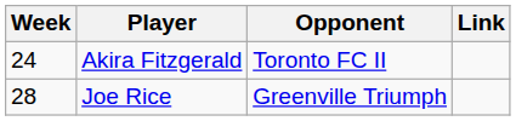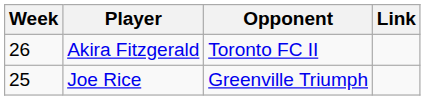 <table class=wikitable>
 <tr>
 <th>Week</th>
 <th>Player</th>
 <th>Opponent</th>
 <th>Link</th>
 </tr>
 <tr>
-<td>24</td>
+<td>26</td>
 <td> <a href='#'>Akira Fitzgerald</a></td>
 <td><a href='#'>Toronto FC II</a></td>
 <td></td>
 </tr>
 <tr>
-<td>28</td>
+<td>25</td>
 <td> <a href='#'>Joe Rice</a></td>
 <td><a href='#'>Greenville Triumph</a></td>
 <td></td>
 </tr>
 </table>
